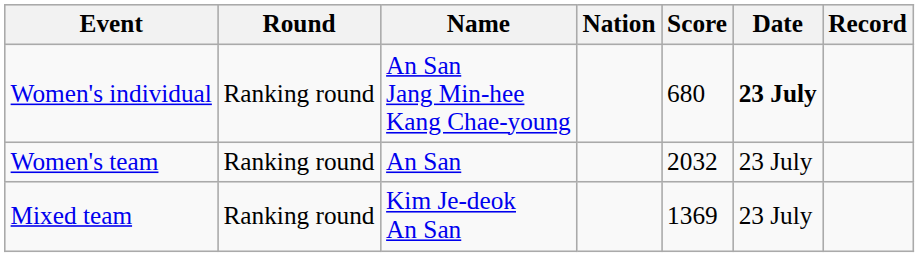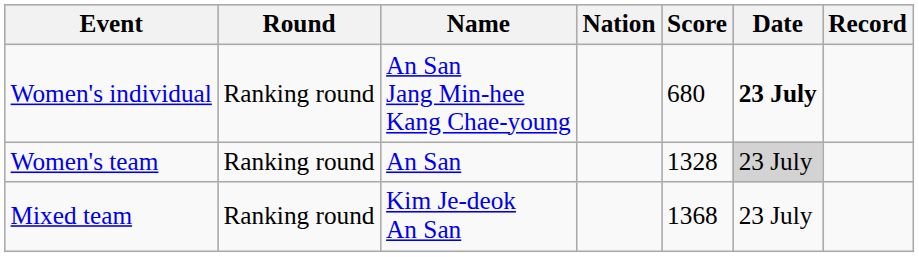 <table class="wikitable">
 <tr>
 <th>Event</th>
 <th>Round</th>
 <th>Name</th>
 <th>Nation</th>
 <th>Score</th>
 <th>Date</th>
 <th>Record</th>
 </tr>
 <tr>
 <td><a href='#'>Women's individual</a></td>
 <td>Ranking round</td>
 <td><a href='#'>An San</a><br><a href='#'>Jang Min-hee</a><br><a href='#'>Kang Chae-young</a></td>
 <td></td>
 <td>680</td>
 <td><strong>23 July</strong></td>
 <td></td>
 </tr>
 <tr>
 <td><a href='#'>Women's team</a></td>
 <td>Ranking round</td>
 <td><a href='#'>An San</a></td>
 <td></td>
-<td>2032</td>
-<td>23 July</td>
+<td>1328</td>
+<td style="background: lightgrey;">23 July</td>
 <td></td>
 </tr>
 <tr>
 <td><a href='#'>Mixed team</a></td>
 <td>Ranking round</td>
 <td><a href='#'>Kim Je-deok</a><br><a href='#'>An San</a></td>
 <td></td>
-<td>1369</td>
+<td>1368</td>
 <td>23 July</td>
 <td></td>
 </tr>
 </table>
